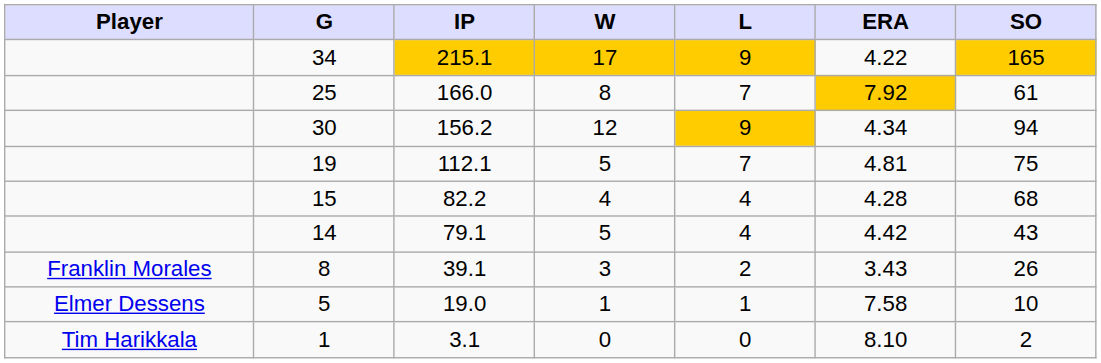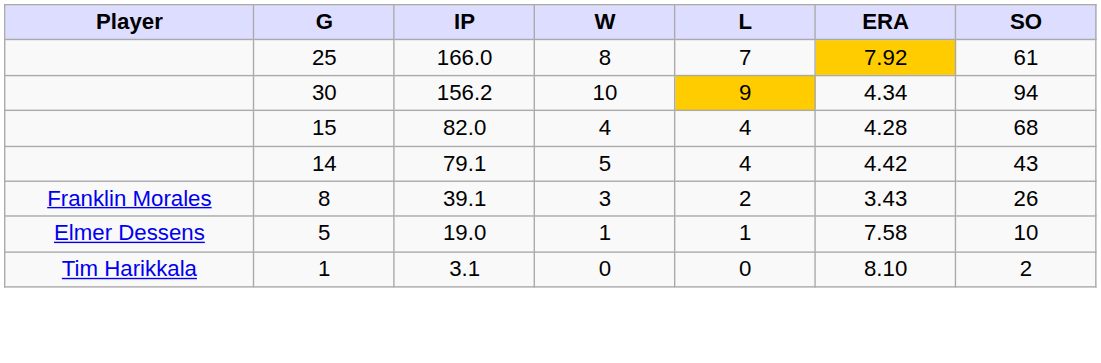 <table class="wikitable sortable">
 <tr>
 <th style="background:#ddf; width:16%;">Player</th>
 <th style="background:#ddf; width:9%;">G</th>
 <th style="background:#ddf; width:9%;">IP</th>
 <th style="background:#ddf; width:9%;">W</th>
 <th style="background:#ddf; width:9%;">L</th>
 <th style="background:#ddf; width:9%;">ERA</th>
 <th style="background:#ddf; width:9%;">SO</th>
-</tr>
-<tr style="text-align:center;">
-<td></td>
-<td>34</td>
-<td bgcolor="#FFCC00">215.1</td>
-<td bgcolor="#FFCC00">17</td>
-<td bgcolor="#FFCC00">9</td>
-<td>4.22</td>
-<td bgcolor="#FFCC00">165</td>
 </tr>
 <tr style="text-align:center;">
 <td></td>
 <td>25</td>
 <td>166.0</td>
 <td>8</td>
 <td>7</td>
 <td bgcolor="#FFCC00">7.92</td>
 <td>61</td>
 </tr>
 <tr style="text-align:center;">
 <td></td>
 <td>30</td>
 <td>156.2</td>
-<td>12</td>
+<td>10</td>
 <td bgcolor="#FFCC00">9</td>
 <td>4.34</td>
 <td>94</td>
 </tr>
 <tr style="text-align:center;">
 <td></td>
-<td>19</td>
-<td>112.1</td>
-<td>5</td>
-<td>7</td>
-<td>4.81</td>
-<td>75</td>
-</tr>
-<tr style="text-align:center;">
-<td></td>
 <td>15</td>
-<td>82.2</td>
+<td>82.0</td>
 <td>4</td>
 <td>4</td>
 <td>4.28</td>
 <td>68</td>
 </tr>
 <tr style="text-align:center;">
 <td></td>
 <td>14</td>
 <td>79.1</td>
 <td>5</td>
 <td>4</td>
 <td>4.42</td>
 <td>43</td>
 </tr>
 <tr align=center>
 <td><a href='#'>Franklin Morales</a></td>
 <td>8</td>
 <td>39.1</td>
 <td>3</td>
 <td>2</td>
 <td>3.43</td>
 <td>26</td>
 </tr>
 <tr align=center>
 <td><a href='#'>Elmer Dessens</a></td>
 <td>5</td>
 <td>19.0</td>
 <td>1</td>
 <td>1</td>
 <td>7.58</td>
 <td>10</td>
 </tr>
 <tr align=center>
 <td><a href='#'>Tim Harikkala</a></td>
 <td>1</td>
 <td>3.1</td>
 <td>0</td>
 <td>0</td>
 <td>8.10</td>
 <td>2</td>
 </tr>
 </table>
